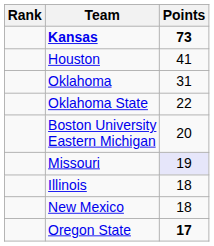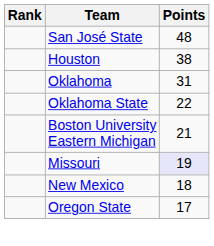 <table class="wikitable sortable" style="text-align:center">
 <tr>
 <th>Rank</th>
 <th>Team</th>
 <th>Points</th>
 </tr>
 <tr>
 <td></td>
-<td align="left"><strong><a href='#'>Kansas</a></strong></td>
-<td><strong>73</strong></td>
+<td align="left"><a href='#'>San José State</a></td>
+<td>48</td>
 </tr>
 <tr>
 <td></td>
 <td align="left"><a href='#'>Houston</a></td>
-<td>41</td>
+<td>38</td>
 </tr>
 <tr>
 <td></td>
 <td align="left"><a href='#'>Oklahoma</a></td>
 <td>31</td>
 </tr>
 <tr>
 <td></td>
 <td align="left"><a href='#'>Oklahoma State</a></td>
 <td>22</td>
 </tr>
 <tr>
 <td></td>
 <td align="left"><a href='#'>Boston University</a><br><a href='#'>Eastern Michigan</a></td>
-<td>20</td>
+<td>21</td>
 </tr>
 <tr>
 <td></td>
 <td align="left"><a href='#'>Missouri</a></td>
 <td style="background: lavender;">19</td>
-</tr>
-<tr>
-<td></td>
-<td align="left"><a href='#'>Illinois</a></td>
-<td>18</td>
 </tr>
 <tr>
 <td></td>
 <td align="left"><a href='#'>New Mexico</a></td>
 <td>18</td>
 </tr>
 <tr>
 <td></td>
 <td align="left"><a href='#'>Oregon State</a></td>
-<td><strong>17</strong></td>
+<td>17</td>
 </tr>
 </table>
